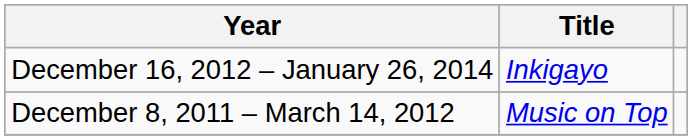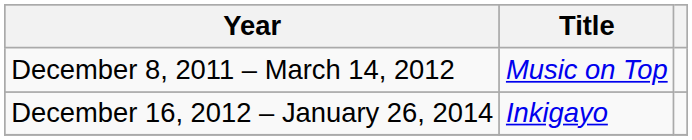 <table class="wikitable sortable">
 <tr>
 <th>Year</th>
 <th>Title</th>
 <th class="unsortable"></th>
 </tr>
 <tr>
+<td>December 8, 2011 – March 14, 2012</td>
+<td><em><a href='#'>Music on Top</a></em></td>
+<td></td>
+</tr>
+<tr>
 <td>December 16, 2012 – January 26, 2014</td>
 <td><em><a href='#'>Inkigayo</a></em></td>
 <td></td>
 </tr>
 <tr>
-<td>December 8, 2011 – March 14, 2012</td>
-<td><em><a href='#'>Music on Top</a></em></td>
-<td></td>
-</tr>
-<tr>
 </tr>
 </table>
